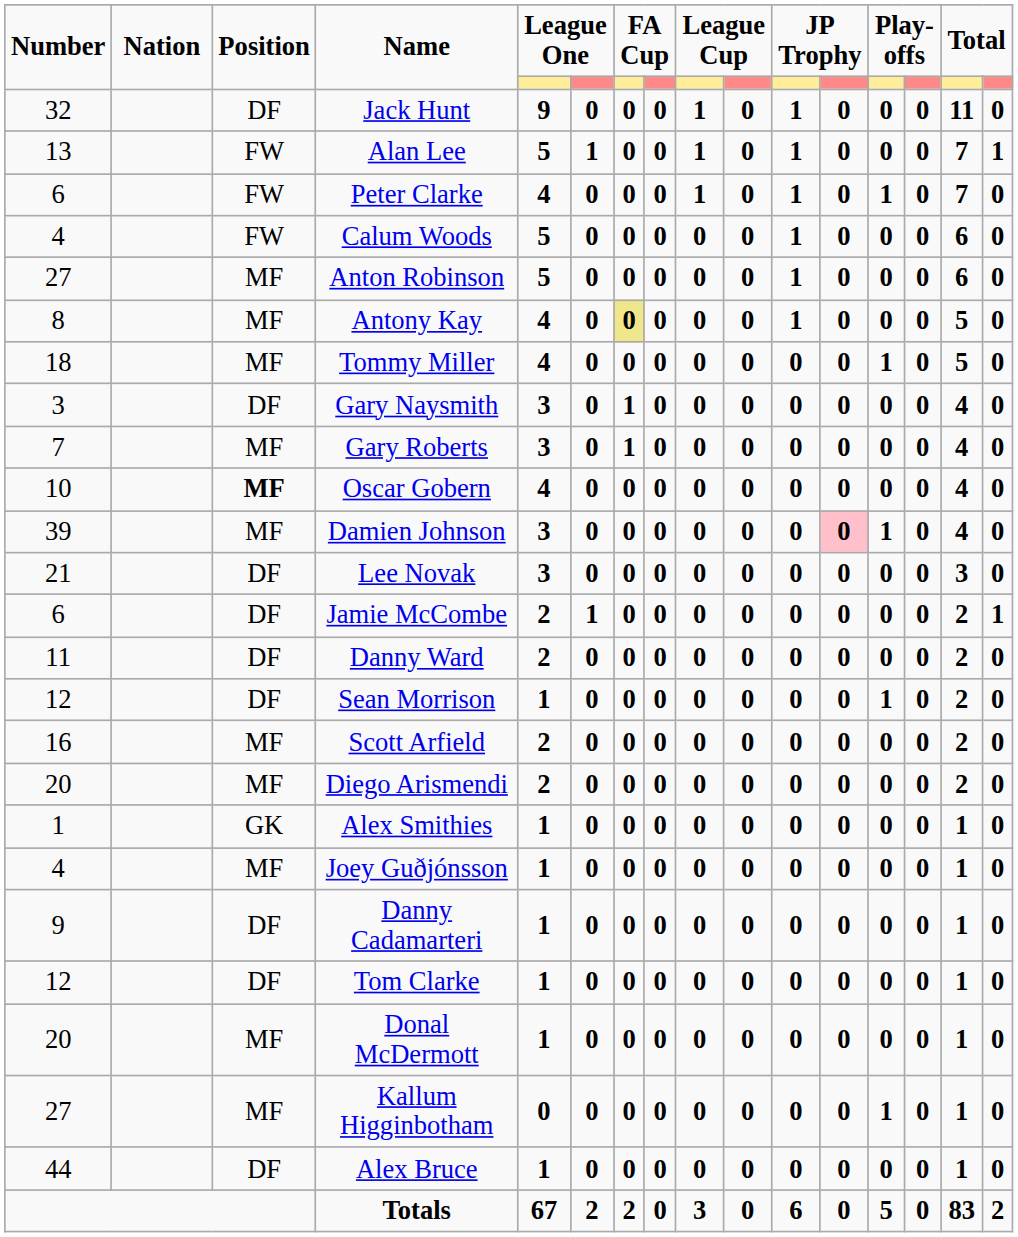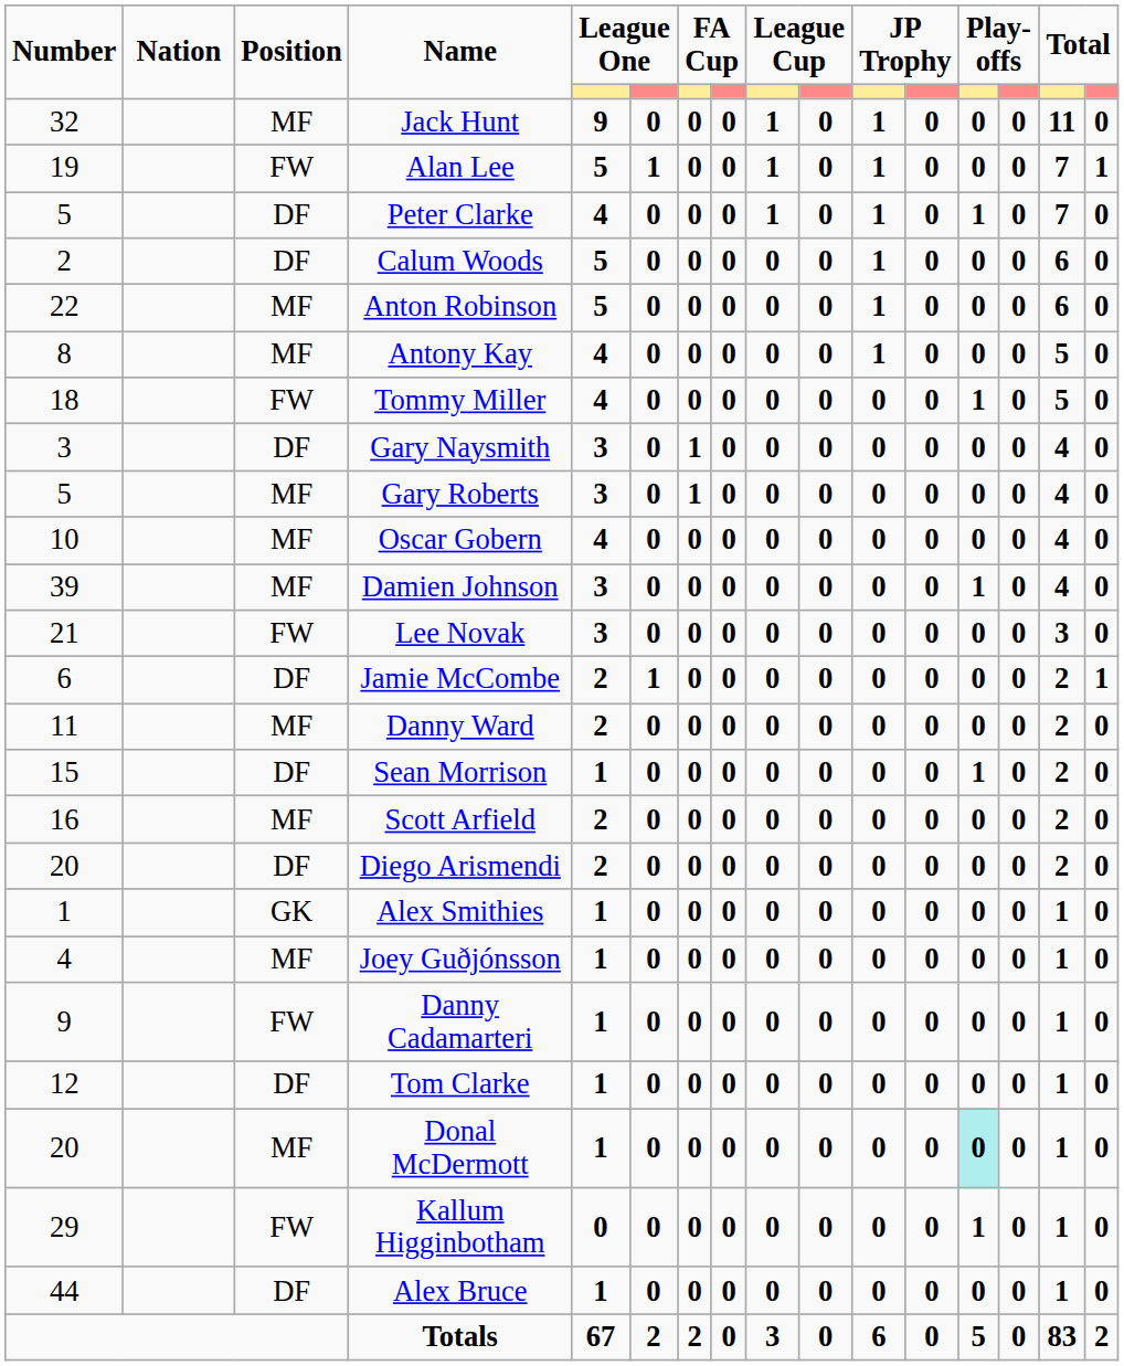 <table class="wikitable" style="font-size: 100%; text-align: center;">
 <tr>
 <td rowspan="2" width="10%" align="center"><strong>Number</strong></td>
 <td rowspan="2" width="10%" align="center"><strong>Nation</strong></td>
 <td rowspan="2" width="10%" align="center"><strong>Position</strong></td>
 <td rowspan="2" width="20%" align="center"><strong>Name</strong></td>
 <td colspan="2" align="center"><strong>League One</strong></td>
 <td colspan="2" align="center"><strong>FA Cup</strong></td>
 <td colspan="2" align="center"><strong>League Cup</strong></td>
 <td colspan="2" align="center"><strong>JP Trophy</strong></td>
 <td colspan="2" align="center"><strong>Play-offs</strong></td>
 <td colspan="2" align="center"><strong>Total</strong></td>
 </tr>
 <tr>
 <th width=50 style="background: #FFEE99"></th>
 <th width=50 style="background: #FF8888"></th>
 <th width=50 style="background: #FFEE99"></th>
 <th width=50 style="background: #FF8888"></th>
 <th width=50 style="background: #FFEE99"></th>
 <th width=50 style="background: #FF8888"></th>
 <th width=50 style="background: #FFEE99"></th>
 <th width=50 style="background: #FF8888"></th>
 <th width=50 style="background: #FFEE99"></th>
 <th width=50 style="background: #FF8888"></th>
 <th width=50 style="background: #FFEE99"></th>
 <th width=50 style="background: #FF8888"></th>
 </tr>
 <tr>
 <td>32</td>
 <td></td>
-<td>DF</td>
+<td>MF</td>
 <td><a href='#'>Jack Hunt</a></td>
 <td><strong>9</strong></td>
 <td><strong>0</strong></td>
 <td><strong>0</strong></td>
 <td><strong>0</strong></td>
 <td><strong>1</strong></td>
 <td><strong>0</strong></td>
 <td><strong>1</strong></td>
 <td><strong>0</strong></td>
 <td><strong>0</strong></td>
 <td><strong>0</strong></td>
 <td><strong>11</strong></td>
 <td><strong>0</strong></td>
 </tr>
 <tr>
-<td>13</td>
+<td>19</td>
 <td></td>
 <td>FW</td>
 <td><a href='#'>Alan Lee</a></td>
 <td><strong>5</strong></td>
 <td><strong>1</strong></td>
 <td><strong>0</strong></td>
 <td><strong>0</strong></td>
 <td><strong>1</strong></td>
 <td><strong>0</strong></td>
 <td><strong>1</strong></td>
 <td><strong>0</strong></td>
 <td><strong>0</strong></td>
 <td><strong>0</strong></td>
 <td><strong>7</strong></td>
 <td><strong>1</strong></td>
 </tr>
 <tr>
-<td>6</td>
+<td>5</td>
 <td></td>
-<td>FW</td>
+<td>DF</td>
 <td><a href='#'>Peter Clarke</a></td>
 <td><strong>4</strong></td>
 <td><strong>0</strong></td>
 <td><strong>0</strong></td>
 <td><strong>0</strong></td>
 <td><strong>1</strong></td>
 <td><strong>0</strong></td>
 <td><strong>1</strong></td>
 <td><strong>0</strong></td>
 <td><strong>1</strong></td>
 <td><strong>0</strong></td>
 <td><strong>7</strong></td>
 <td><strong>0</strong></td>
 </tr>
 <tr>
-<td>4</td>
+<td>2</td>
 <td></td>
-<td>FW</td>
+<td>DF</td>
 <td><a href='#'>Calum Woods</a></td>
 <td><strong>5</strong></td>
 <td><strong>0</strong></td>
 <td><strong>0</strong></td>
 <td><strong>0</strong></td>
 <td><strong>0</strong></td>
 <td><strong>0</strong></td>
 <td><strong>1</strong></td>
 <td><strong>0</strong></td>
 <td><strong>0</strong></td>
 <td><strong>0</strong></td>
 <td><strong>6</strong></td>
 <td><strong>0</strong></td>
 </tr>
 <tr>
-<td>27</td>
+<td>22</td>
 <td></td>
 <td>MF</td>
 <td><a href='#'>Anton Robinson</a></td>
 <td><strong>5</strong></td>
 <td><strong>0</strong></td>
 <td><strong>0</strong></td>
 <td><strong>0</strong></td>
 <td><strong>0</strong></td>
 <td><strong>0</strong></td>
 <td><strong>1</strong></td>
 <td><strong>0</strong></td>
 <td><strong>0</strong></td>
 <td><strong>0</strong></td>
 <td><strong>6</strong></td>
 <td><strong>0</strong></td>
 </tr>
 <tr>
 <td>8</td>
 <td></td>
 <td>MF</td>
 <td><a href='#'>Antony Kay</a></td>
 <td><strong>4</strong></td>
 <td><strong>0</strong></td>
-<td style="background: khaki;"><strong>0</strong></td>
+<td><strong>0</strong></td>
 <td><strong>0</strong></td>
 <td><strong>0</strong></td>
 <td><strong>0</strong></td>
 <td><strong>1</strong></td>
 <td><strong>0</strong></td>
 <td><strong>0</strong></td>
 <td><strong>0</strong></td>
 <td><strong>5</strong></td>
 <td><strong>0</strong></td>
 </tr>
 <tr>
 <td>18</td>
 <td></td>
-<td>MF</td>
+<td>FW</td>
 <td><a href='#'>Tommy Miller</a></td>
 <td><strong>4</strong></td>
 <td><strong>0</strong></td>
 <td><strong>0</strong></td>
 <td><strong>0</strong></td>
 <td><strong>0</strong></td>
 <td><strong>0</strong></td>
 <td><strong>0</strong></td>
 <td><strong>0</strong></td>
 <td><strong>1</strong></td>
 <td><strong>0</strong></td>
 <td><strong>5</strong></td>
 <td><strong>0</strong></td>
 </tr>
 <tr>
 <td>3</td>
 <td></td>
 <td>DF</td>
 <td><a href='#'>Gary Naysmith</a></td>
 <td><strong>3</strong></td>
 <td><strong>0</strong></td>
 <td><strong>1</strong></td>
 <td><strong>0</strong></td>
 <td><strong>0</strong></td>
 <td><strong>0</strong></td>
 <td><strong>0</strong></td>
 <td><strong>0</strong></td>
 <td><strong>0</strong></td>
 <td><strong>0</strong></td>
 <td><strong>4</strong></td>
 <td><strong>0</strong></td>
 </tr>
 <tr>
-<td>7</td>
+<td>5</td>
 <td></td>
 <td>MF</td>
 <td><a href='#'>Gary Roberts</a></td>
 <td><strong>3</strong></td>
 <td><strong>0</strong></td>
 <td><strong>1</strong></td>
 <td><strong>0</strong></td>
 <td><strong>0</strong></td>
 <td><strong>0</strong></td>
 <td><strong>0</strong></td>
 <td><strong>0</strong></td>
 <td><strong>0</strong></td>
 <td><strong>0</strong></td>
 <td><strong>4</strong></td>
 <td><strong>0</strong></td>
 </tr>
 <tr>
 <td>10</td>
 <td></td>
-<td><strong>MF</strong></td>
+<td>MF</td>
 <td><a href='#'>Oscar Gobern</a></td>
 <td><strong>4</strong></td>
 <td><strong>0</strong></td>
 <td><strong>0</strong></td>
 <td><strong>0</strong></td>
 <td><strong>0</strong></td>
 <td><strong>0</strong></td>
 <td><strong>0</strong></td>
 <td><strong>0</strong></td>
 <td><strong>0</strong></td>
 <td><strong>0</strong></td>
 <td><strong>4</strong></td>
 <td><strong>0</strong></td>
 </tr>
 <tr>
 <td>39</td>
 <td></td>
 <td>MF</td>
 <td><a href='#'>Damien Johnson</a></td>
 <td><strong>3</strong></td>
 <td><strong>0</strong></td>
 <td><strong>0</strong></td>
 <td><strong>0</strong></td>
 <td><strong>0</strong></td>
 <td><strong>0</strong></td>
 <td><strong>0</strong></td>
-<td style="background: pink;"><strong>0</strong></td>
+<td><strong>0</strong></td>
 <td><strong>1</strong></td>
 <td><strong>0</strong></td>
 <td><strong>4</strong></td>
 <td><strong>0</strong></td>
 </tr>
 <tr>
 <td>21</td>
 <td></td>
-<td>DF</td>
+<td>FW</td>
 <td><a href='#'>Lee Novak</a></td>
 <td><strong>3</strong></td>
 <td><strong>0</strong></td>
 <td><strong>0</strong></td>
 <td><strong>0</strong></td>
 <td><strong>0</strong></td>
 <td><strong>0</strong></td>
 <td><strong>0</strong></td>
 <td><strong>0</strong></td>
 <td><strong>0</strong></td>
 <td><strong>0</strong></td>
 <td><strong>3</strong></td>
 <td><strong>0</strong></td>
 </tr>
 <tr>
 <td>6</td>
 <td></td>
 <td>DF</td>
 <td><a href='#'>Jamie McCombe</a></td>
 <td><strong>2</strong></td>
 <td><strong>1</strong></td>
 <td><strong>0</strong></td>
 <td><strong>0</strong></td>
 <td><strong>0</strong></td>
 <td><strong>0</strong></td>
 <td><strong>0</strong></td>
 <td><strong>0</strong></td>
 <td><strong>0</strong></td>
 <td><strong>0</strong></td>
 <td><strong>2</strong></td>
 <td><strong>1</strong></td>
 </tr>
 <tr>
 <td>11</td>
 <td></td>
-<td>DF</td>
+<td>MF</td>
 <td><a href='#'>Danny Ward</a></td>
 <td><strong>2</strong></td>
 <td><strong>0</strong></td>
 <td><strong>0</strong></td>
 <td><strong>0</strong></td>
 <td><strong>0</strong></td>
 <td><strong>0</strong></td>
 <td><strong>0</strong></td>
 <td><strong>0</strong></td>
 <td><strong>0</strong></td>
 <td><strong>0</strong></td>
 <td><strong>2</strong></td>
 <td><strong>0</strong></td>
 </tr>
 <tr>
-<td>12</td>
+<td>15</td>
 <td></td>
 <td>DF</td>
 <td><a href='#'>Sean Morrison</a></td>
 <td><strong>1</strong></td>
 <td><strong>0</strong></td>
 <td><strong>0</strong></td>
 <td><strong>0</strong></td>
 <td><strong>0</strong></td>
 <td><strong>0</strong></td>
 <td><strong>0</strong></td>
 <td><strong>0</strong></td>
 <td><strong>1</strong></td>
 <td><strong>0</strong></td>
 <td><strong>2</strong></td>
 <td><strong>0</strong></td>
 </tr>
 <tr>
 <td>16</td>
 <td></td>
 <td>MF</td>
 <td><a href='#'>Scott Arfield</a></td>
 <td><strong>2</strong></td>
 <td><strong>0</strong></td>
 <td><strong>0</strong></td>
 <td><strong>0</strong></td>
 <td><strong>0</strong></td>
 <td><strong>0</strong></td>
 <td><strong>0</strong></td>
 <td><strong>0</strong></td>
 <td><strong>0</strong></td>
 <td><strong>0</strong></td>
 <td><strong>2</strong></td>
 <td><strong>0</strong></td>
 </tr>
 <tr>
 <td>20</td>
 <td></td>
-<td>MF</td>
+<td>DF</td>
 <td><a href='#'>Diego Arismendi</a></td>
 <td><strong>2</strong></td>
 <td><strong>0</strong></td>
 <td><strong>0</strong></td>
 <td><strong>0</strong></td>
 <td><strong>0</strong></td>
 <td><strong>0</strong></td>
 <td><strong>0</strong></td>
 <td><strong>0</strong></td>
 <td><strong>0</strong></td>
 <td><strong>0</strong></td>
 <td><strong>2</strong></td>
 <td><strong>0</strong></td>
 </tr>
 <tr>
 <td>1</td>
 <td></td>
 <td>GK</td>
 <td><a href='#'>Alex Smithies</a></td>
 <td><strong>1</strong></td>
 <td><strong>0</strong></td>
 <td><strong>0</strong></td>
 <td><strong>0</strong></td>
 <td><strong>0</strong></td>
 <td><strong>0</strong></td>
 <td><strong>0</strong></td>
 <td><strong>0</strong></td>
 <td><strong>0</strong></td>
 <td><strong>0</strong></td>
 <td><strong>1</strong></td>
 <td><strong>0</strong></td>
 </tr>
 <tr>
 <td>4</td>
 <td></td>
 <td>MF</td>
 <td><a href='#'>Joey Guðjónsson</a></td>
 <td><strong>1</strong></td>
 <td><strong>0</strong></td>
 <td><strong>0</strong></td>
 <td><strong>0</strong></td>
 <td><strong>0</strong></td>
 <td><strong>0</strong></td>
 <td><strong>0</strong></td>
 <td><strong>0</strong></td>
 <td><strong>0</strong></td>
 <td><strong>0</strong></td>
 <td><strong>1</strong></td>
 <td><strong>0</strong></td>
 </tr>
 <tr>
 <td>9</td>
 <td></td>
-<td>DF</td>
+<td>FW</td>
 <td><a href='#'>Danny Cadamarteri</a></td>
 <td><strong>1</strong></td>
 <td><strong>0</strong></td>
 <td><strong>0</strong></td>
 <td><strong>0</strong></td>
 <td><strong>0</strong></td>
 <td><strong>0</strong></td>
 <td><strong>0</strong></td>
 <td><strong>0</strong></td>
 <td><strong>0</strong></td>
 <td><strong>0</strong></td>
 <td><strong>1</strong></td>
 <td><strong>0</strong></td>
 </tr>
 <tr>
 <td>12</td>
 <td></td>
 <td>DF</td>
 <td><a href='#'>Tom Clarke</a></td>
 <td><strong>1</strong></td>
 <td><strong>0</strong></td>
 <td><strong>0</strong></td>
 <td><strong>0</strong></td>
 <td><strong>0</strong></td>
 <td><strong>0</strong></td>
 <td><strong>0</strong></td>
 <td><strong>0</strong></td>
 <td><strong>0</strong></td>
 <td><strong>0</strong></td>
 <td><strong>1</strong></td>
 <td><strong>0</strong></td>
 </tr>
 <tr>
 <td>20</td>
 <td></td>
 <td>MF</td>
 <td><a href='#'>Donal McDermott</a></td>
 <td><strong>1</strong></td>
 <td><strong>0</strong></td>
 <td><strong>0</strong></td>
 <td><strong>0</strong></td>
 <td><strong>0</strong></td>
 <td><strong>0</strong></td>
 <td><strong>0</strong></td>
 <td><strong>0</strong></td>
-<td><strong>0</strong></td>
+<td style="background: paleturquoise;"><strong>0</strong></td>
 <td><strong>0</strong></td>
 <td><strong>1</strong></td>
 <td><strong>0</strong></td>
 </tr>
 <tr>
-<td>27</td>
+<td>29</td>
 <td></td>
-<td>MF</td>
+<td>FW</td>
 <td><a href='#'>Kallum Higginbotham</a></td>
 <td><strong>0</strong></td>
 <td><strong>0</strong></td>
 <td><strong>0</strong></td>
 <td><strong>0</strong></td>
 <td><strong>0</strong></td>
 <td><strong>0</strong></td>
 <td><strong>0</strong></td>
 <td><strong>0</strong></td>
 <td><strong>1</strong></td>
 <td><strong>0</strong></td>
 <td><strong>1</strong></td>
 <td><strong>0</strong></td>
 </tr>
 <tr>
 <td>44</td>
 <td></td>
 <td>DF</td>
 <td><a href='#'>Alex Bruce</a></td>
 <td><strong>1</strong></td>
 <td><strong>0</strong></td>
 <td><strong>0</strong></td>
 <td><strong>0</strong></td>
 <td><strong>0</strong></td>
 <td><strong>0</strong></td>
 <td><strong>0</strong></td>
 <td><strong>0</strong></td>
 <td><strong>0</strong></td>
 <td><strong>0</strong></td>
 <td><strong>1</strong></td>
 <td><strong>0</strong></td>
 </tr>
 <tr>
 <td colspan="3"></td>
 <td><strong>Totals</strong></td>
 <td><strong>67</strong></td>
 <td><strong>2</strong></td>
 <td><strong>2</strong></td>
 <td><strong>0</strong></td>
 <td><strong>3</strong></td>
 <td><strong>0</strong></td>
 <td><strong>6</strong></td>
 <td><strong>0</strong></td>
 <td><strong>5</strong></td>
 <td><strong>0</strong></td>
 <td><strong>83</strong></td>
 <td><strong>2</strong></td>
 </tr>
 </table>
